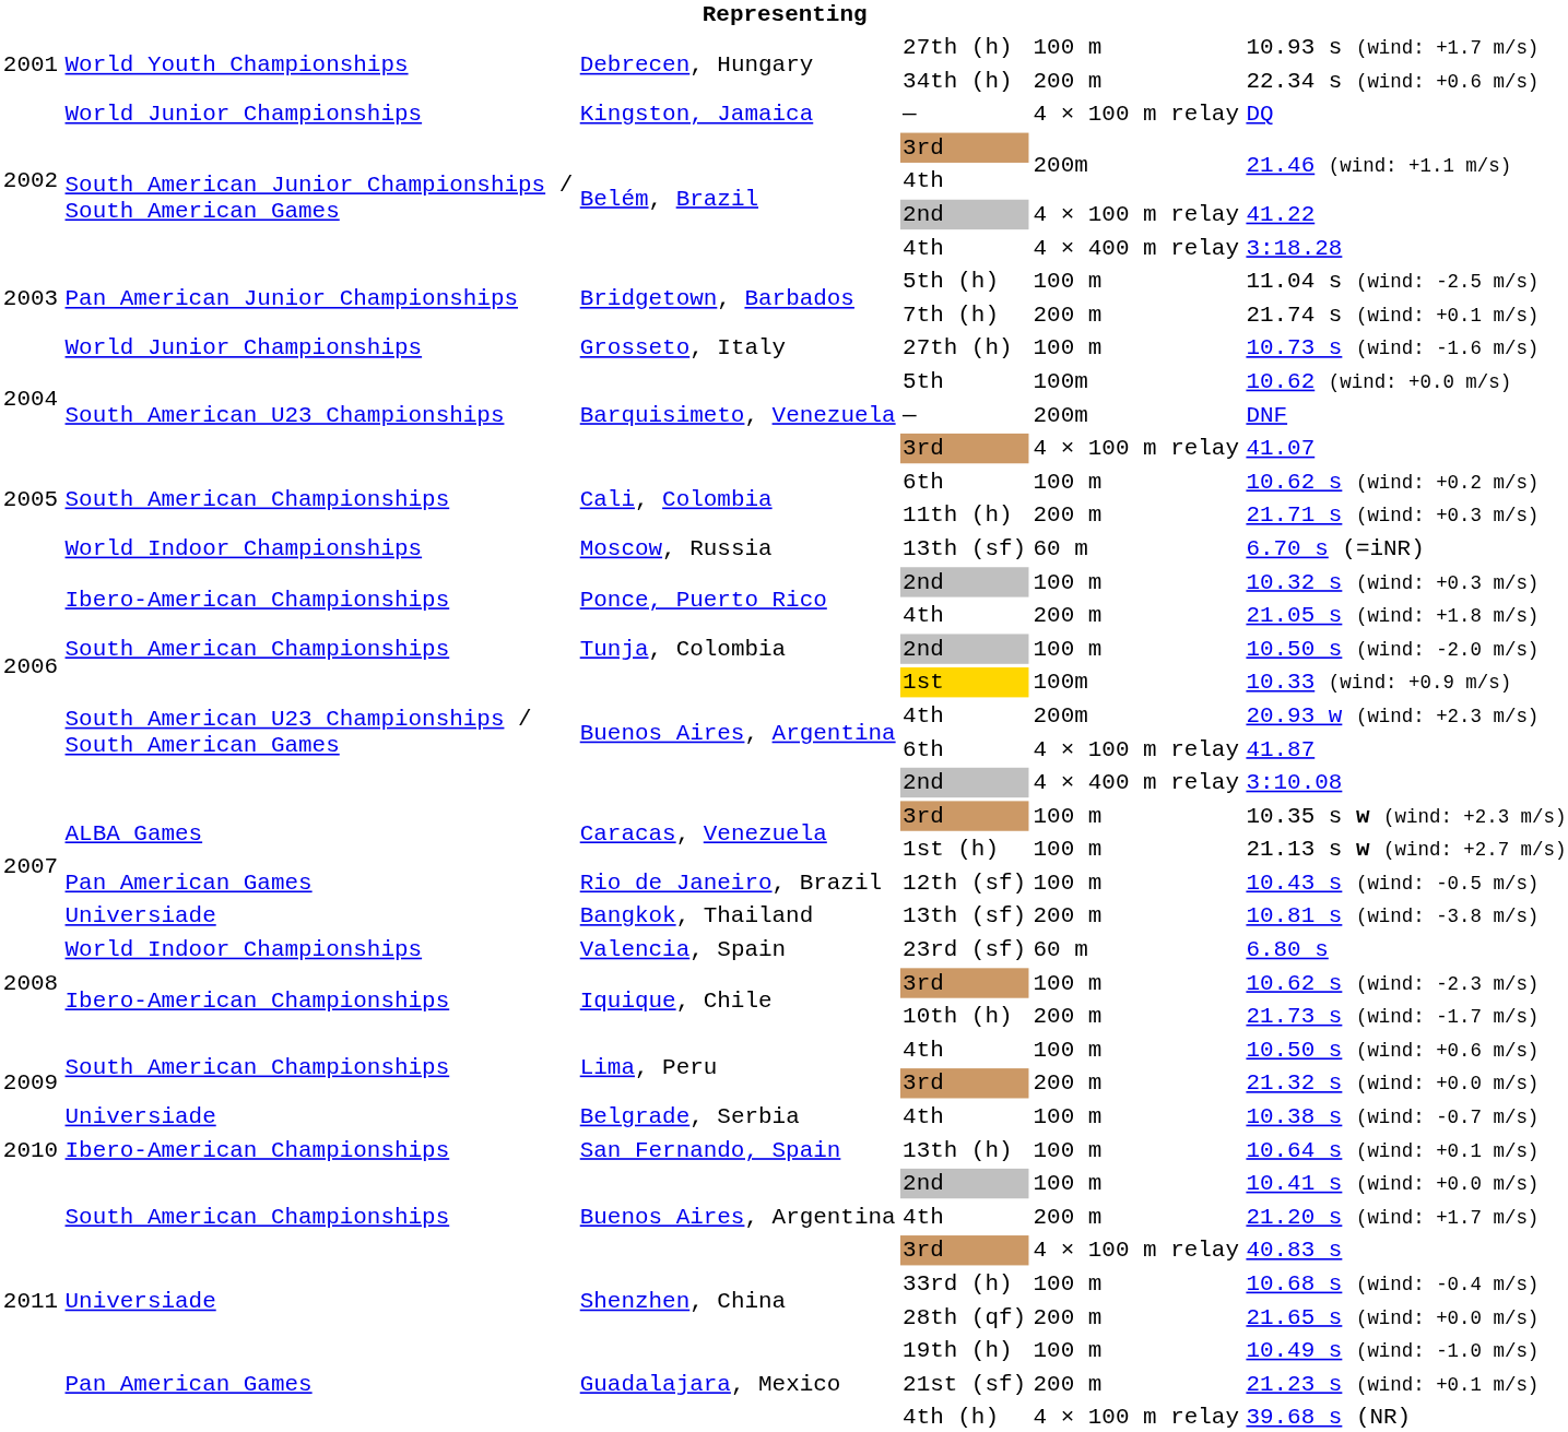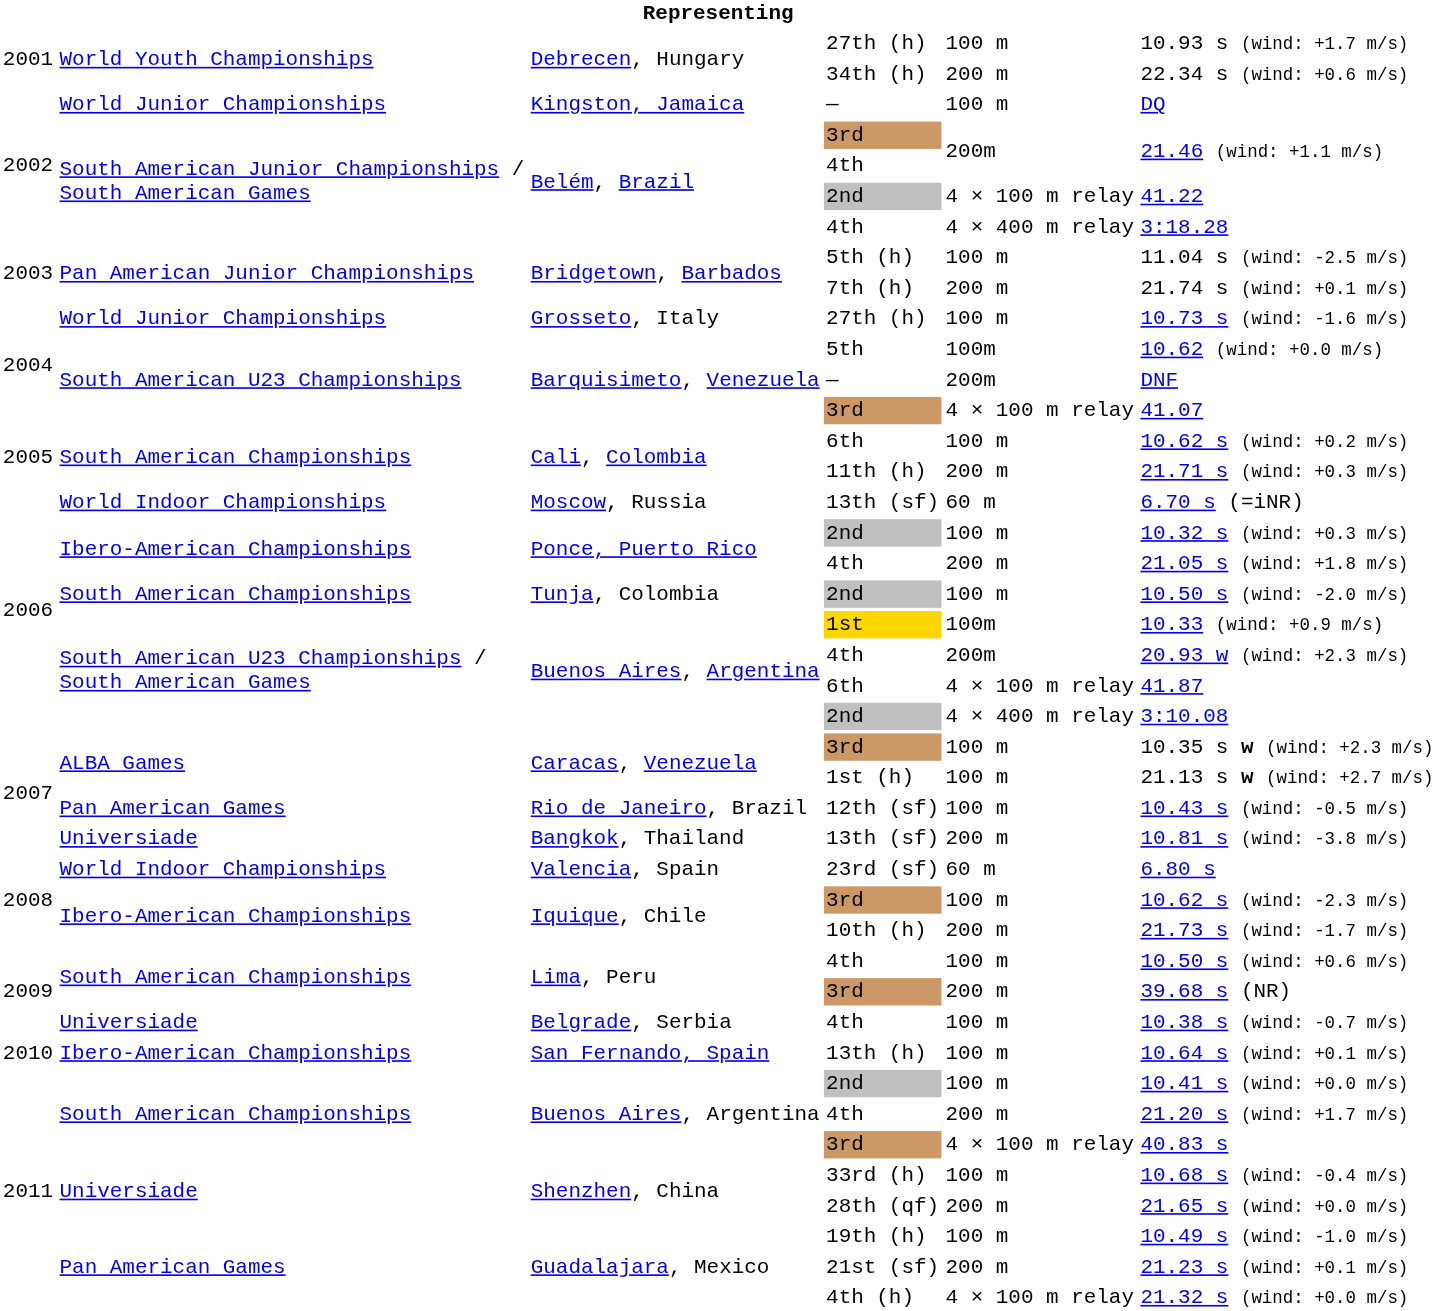 <table>
 <tr>
 <th colspan="6">Representing </th>
 </tr>
 <tr>
 <td rowspan=2>2001</td>
 <td rowspan=2><a href='#'>World Youth Championships</a></td>
 <td rowspan=2><a href='#'>Debrecen</a>, Hungary</td>
 <td>27th (h)</td>
 <td>100 m</td>
 <td>10.93 s <small>(wind: +1.7 m/s)</small></td>
 </tr>
 <tr>
 <td>34th (h)</td>
 <td>200 m</td>
 <td>22.34 s <small>(wind: +0.6 m/s)</small></td>
 </tr>
 <tr>
 <td rowspan=5>2002</td>
 <td><a href='#'>World Junior Championships</a></td>
 <td><a href='#'>Kingston, Jamaica</a></td>
 <td>—</td>
-<td>4 × 100 m relay</td>
+<td>100 m</td>
 <td><a href='#'>DQ</a></td>
 </tr>
 <tr>
 <td rowspan=4><a href='#'>South American Junior Championships</a> /<br> <a href='#'>South American Games</a></td>
 <td rowspan=4><a href='#'>Belém</a>, <a href='#'>Brazil</a></td>
 <td bgcolor="cc9966">3rd</td>
 <td rowspan=2>200m</td>
 <td rowspan=2><a href='#'>21.46</a> <small>(wind: +1.1 m/s)</small></td>
 </tr>
 <tr>
 <td>4th</td>
 </tr>
 <tr>
 <td bgcolor=silver>2nd</td>
 <td>4 × 100 m relay</td>
 <td><a href='#'>41.22</a></td>
 </tr>
 <tr>
 <td>4th</td>
 <td>4 × 400 m relay</td>
 <td><a href='#'>3:18.28</a></td>
 </tr>
 <tr>
 <td rowspan=2>2003</td>
 <td rowspan=2><a href='#'>Pan American Junior Championships</a></td>
 <td rowspan=2><a href='#'>Bridgetown</a>, <a href='#'>Barbados</a></td>
 <td>5th (h)</td>
 <td>100 m</td>
 <td>11.04 s <small>(wind: -2.5 m/s)</small></td>
 </tr>
 <tr>
 <td>7th (h)</td>
 <td>200 m</td>
 <td>21.74 s <small>(wind: +0.1 m/s)</small></td>
 </tr>
 <tr>
 <td rowspan=4>2004</td>
 <td><a href='#'>World Junior Championships</a></td>
 <td><a href='#'>Grosseto</a>, Italy</td>
 <td>27th (h)</td>
 <td>100 m</td>
 <td><a href='#'>10.73 s</a> <small>(wind: -1.6 m/s)</small></td>
 </tr>
 <tr>
 <td rowspan=3><a href='#'>South American U23 Championships</a></td>
 <td rowspan=3><a href='#'>Barquisimeto</a>, <a href='#'>Venezuela</a></td>
 <td>5th</td>
 <td>100m</td>
 <td><a href='#'>10.62</a> <small>(wind: +0.0 m/s)</small></td>
 </tr>
 <tr>
 <td>—</td>
 <td>200m</td>
 <td><a href='#'>DNF</a></td>
 </tr>
 <tr>
 <td bgcolor="cc9966">3rd</td>
 <td>4 × 100 m relay</td>
 <td><a href='#'>41.07</a></td>
 </tr>
 <tr>
 <td rowspan=2>2005</td>
 <td rowspan=2><a href='#'>South American Championships</a></td>
 <td rowspan=2><a href='#'>Cali</a>, <a href='#'>Colombia</a></td>
 <td>6th</td>
 <td>100 m</td>
 <td><a href='#'>10.62 s</a> <small>(wind: +0.2 m/s)</small></td>
 </tr>
 <tr>
 <td>11th (h)</td>
 <td>200 m</td>
 <td><a href='#'>21.71 s</a> <small>(wind: +0.3 m/s)</small></td>
 </tr>
 <tr>
 <td rowspan=8>2006</td>
 <td><a href='#'>World Indoor Championships</a></td>
 <td><a href='#'>Moscow</a>, Russia</td>
 <td>13th (sf)</td>
 <td>60 m</td>
 <td><a href='#'>6.70 s</a> (=iNR)</td>
 </tr>
 <tr>
 <td rowspan=2><a href='#'>Ibero-American Championships</a></td>
 <td rowspan=2><a href='#'>Ponce, Puerto Rico</a></td>
 <td bgcolor=silver>2nd</td>
 <td>100 m</td>
 <td><a href='#'>10.32 s</a> <small>(wind: +0.3 m/s)</small></td>
 </tr>
 <tr>
 <td>4th</td>
 <td>200 m</td>
 <td><a href='#'>21.05 s</a> <small>(wind: +1.8 m/s)</small></td>
 </tr>
 <tr>
 <td><a href='#'>South American Championships</a></td>
 <td><a href='#'>Tunja</a>, Colombia</td>
 <td bgcolor=silver>2nd</td>
 <td>100 m</td>
 <td><a href='#'>10.50 s</a> <small>(wind: -2.0 m/s)</small></td>
 </tr>
 <tr>
 <td rowspan=4><a href='#'>South American U23 Championships</a> /<br> <a href='#'>South American Games</a></td>
 <td rowspan=4><a href='#'>Buenos Aires</a>, <a href='#'>Argentina</a></td>
 <td bgcolor=gold>1st</td>
 <td>100m</td>
 <td><a href='#'>10.33</a> <small>(wind: +0.9 m/s)</small></td>
 </tr>
 <tr>
 <td>4th</td>
 <td>200m</td>
 <td><a href='#'>20.93 w</a> <small>(wind: +2.3 m/s)</small></td>
 </tr>
 <tr>
 <td>6th</td>
 <td>4 × 100 m relay</td>
 <td><a href='#'>41.87</a></td>
 </tr>
 <tr>
 <td bgcolor=silver>2nd</td>
 <td>4 × 400 m relay</td>
 <td><a href='#'>3:10.08</a></td>
 </tr>
 <tr>
 <td rowspan=4>2007</td>
 <td rowspan=2><a href='#'>ALBA Games</a></td>
 <td rowspan=2><a href='#'>Caracas</a>, <a href='#'>Venezuela</a></td>
 <td bgcolor=cc9966>3rd</td>
 <td>100 m</td>
 <td>10.35 s <strong>w</strong> <small>(wind: +2.3 m/s)</small></td>
 </tr>
 <tr>
 <td>1st (h)</td>
 <td>100 m</td>
 <td>21.13 s <strong>w</strong> <small>(wind: +2.7 m/s)</small></td>
 </tr>
 <tr>
 <td><a href='#'>Pan American Games</a></td>
 <td><a href='#'>Rio de Janeiro</a>, Brazil</td>
 <td>12th (sf)</td>
 <td>100 m</td>
 <td><a href='#'>10.43 s</a> <small>(wind: -0.5 m/s)</small></td>
 </tr>
 <tr>
 <td><a href='#'>Universiade</a></td>
 <td><a href='#'>Bangkok</a>, Thailand</td>
 <td>13th (sf)</td>
 <td>200 m</td>
 <td><a href='#'>10.81 s</a> <small>(wind: -3.8 m/s)</small></td>
 </tr>
 <tr>
 <td rowspan=3>2008</td>
 <td><a href='#'>World Indoor Championships</a></td>
 <td><a href='#'>Valencia</a>, Spain</td>
 <td>23rd (sf)</td>
 <td>60 m</td>
 <td><a href='#'>6.80 s</a></td>
 </tr>
 <tr>
 <td rowspan=2><a href='#'>Ibero-American Championships</a></td>
 <td rowspan=2><a href='#'>Iquique</a>, Chile</td>
 <td bgcolor=cc9966>3rd</td>
 <td>100 m</td>
 <td><a href='#'>10.62 s</a> <small>(wind: -2.3 m/s)</small></td>
 </tr>
 <tr>
 <td>10th (h)</td>
 <td>200 m</td>
 <td><a href='#'>21.73 s</a> <small>(wind: -1.7 m/s)</small></td>
 </tr>
 <tr>
 <td rowspan=3>2009</td>
 <td rowspan=2><a href='#'>South American Championships</a></td>
 <td rowspan=2><a href='#'>Lima</a>, Peru</td>
 <td>4th</td>
 <td>100 m</td>
 <td><a href='#'>10.50 s</a> <small>(wind: +0.6 m/s)</small></td>
 </tr>
 <tr>
 <td bgcolor=cc9966>3rd</td>
 <td>200 m</td>
-<td><a href='#'>21.32 s</a> <small>(wind: +0.0 m/s)</small></td>
+<td><a href='#'>39.68 s</a> (NR)</td>
 </tr>
 <tr>
 <td><a href='#'>Universiade</a></td>
 <td><a href='#'>Belgrade</a>, Serbia</td>
 <td>4th</td>
 <td>100 m</td>
 <td><a href='#'>10.38 s</a> <small>(wind: -0.7 m/s)</small></td>
 </tr>
 <tr>
 <td>2010</td>
 <td><a href='#'>Ibero-American Championships</a></td>
 <td><a href='#'>San Fernando, Spain</a></td>
 <td>13th (h)</td>
 <td>100 m</td>
 <td><a href='#'>10.64 s</a> <small>(wind: +0.1 m/s)</small></td>
 </tr>
 <tr>
 <td rowspan=8>2011</td>
 <td rowspan=3><a href='#'>South American Championships</a></td>
 <td rowspan=3><a href='#'>Buenos Aires</a>, Argentina</td>
 <td bgcolor=silver>2nd</td>
 <td>100 m</td>
 <td><a href='#'>10.41 s</a> <small>(wind: +0.0 m/s)</small></td>
 </tr>
 <tr>
 <td>4th</td>
 <td>200 m</td>
 <td><a href='#'>21.20 s</a> <small>(wind: +1.7 m/s)</small></td>
 </tr>
 <tr>
 <td bgcolor=cc9966>3rd</td>
 <td>4 × 100 m relay</td>
 <td><a href='#'>40.83 s</a></td>
 </tr>
 <tr>
 <td rowspan=2><a href='#'>Universiade</a></td>
 <td rowspan=2><a href='#'>Shenzhen</a>, China</td>
 <td>33rd (h)</td>
 <td>100 m</td>
 <td><a href='#'>10.68 s</a> <small>(wind: -0.4 m/s)</small></td>
 </tr>
 <tr>
 <td>28th (qf)</td>
 <td>200 m</td>
 <td><a href='#'>21.65 s</a> <small>(wind: +0.0 m/s)</small></td>
 </tr>
 <tr>
 <td rowspan=3><a href='#'>Pan American Games</a></td>
 <td rowspan=3><a href='#'>Guadalajara</a>, Mexico</td>
 <td>19th (h)</td>
 <td>100 m</td>
 <td><a href='#'>10.49 s</a> <small>(wind: -1.0 m/s)</small></td>
 </tr>
 <tr>
 <td>21st (sf)</td>
 <td>200 m</td>
 <td><a href='#'>21.23 s</a> <small>(wind: +0.1 m/s)</small></td>
 </tr>
 <tr>
 <td>4th (h)</td>
 <td>4 × 100 m relay</td>
-<td><a href='#'>39.68 s</a> (NR)</td>
+<td><a href='#'>21.32 s</a> <small>(wind: +0.0 m/s)</small></td>
 </tr>
 </table>
